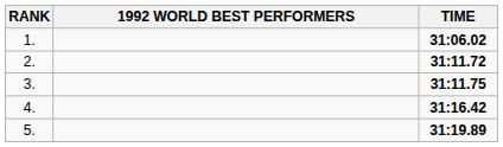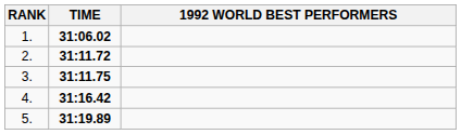 <table class="wikitable" style="border-collapse: collapse; font-size: 90%;">
 <tr>
 <th>RANK</th>
+<th align="center" style="width: 5em">TIME</th>
 <th align="center" style="width: 25em">1992 WORLD BEST PERFORMERS</th>
-<th align="center" style="width: 5em">TIME</th>
 </tr>
 <tr>
 <td align="center">1.</td>
+<td align="center"><strong>31:06.02</strong></td>
 <td></td>
-<td align="center"><strong>31:06.02</strong></td>
 </tr>
 <tr>
 <td align="center">2.</td>
+<td align="center"><strong>31:11.72</strong></td>
 <td></td>
-<td align="center"><strong>31:11.72</strong></td>
 </tr>
 <tr>
 <td align="center">3.</td>
+<td align="center"><strong>31:11.75</strong></td>
 <td></td>
-<td align="center"><strong>31:11.75</strong></td>
 </tr>
 <tr>
 <td align="center">4.</td>
+<td align="center"><strong>31:16.42</strong></td>
 <td></td>
-<td align="center"><strong>31:16.42</strong></td>
 </tr>
 <tr>
 <td align="center">5.</td>
+<td align="center"><strong>31:19.89</strong></td>
 <td></td>
-<td align="center"><strong>31:19.89</strong></td>
 </tr>
 </table>
